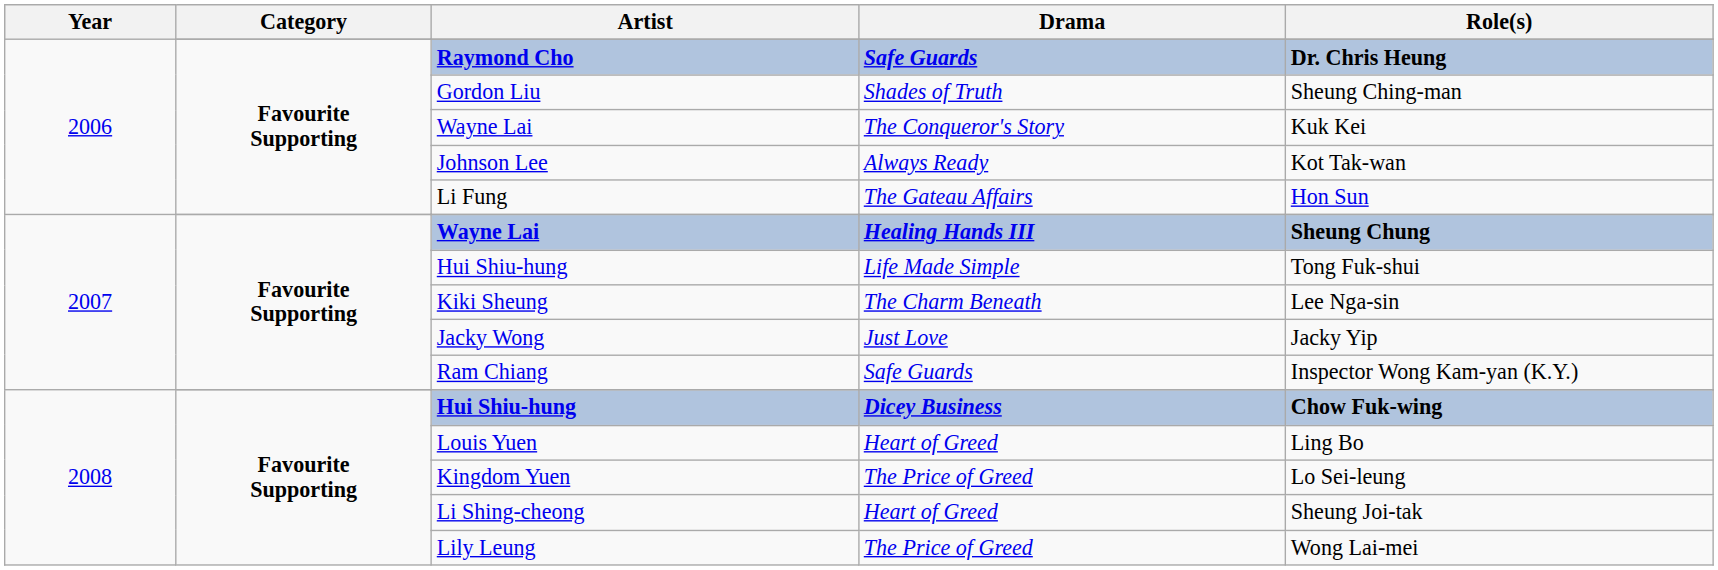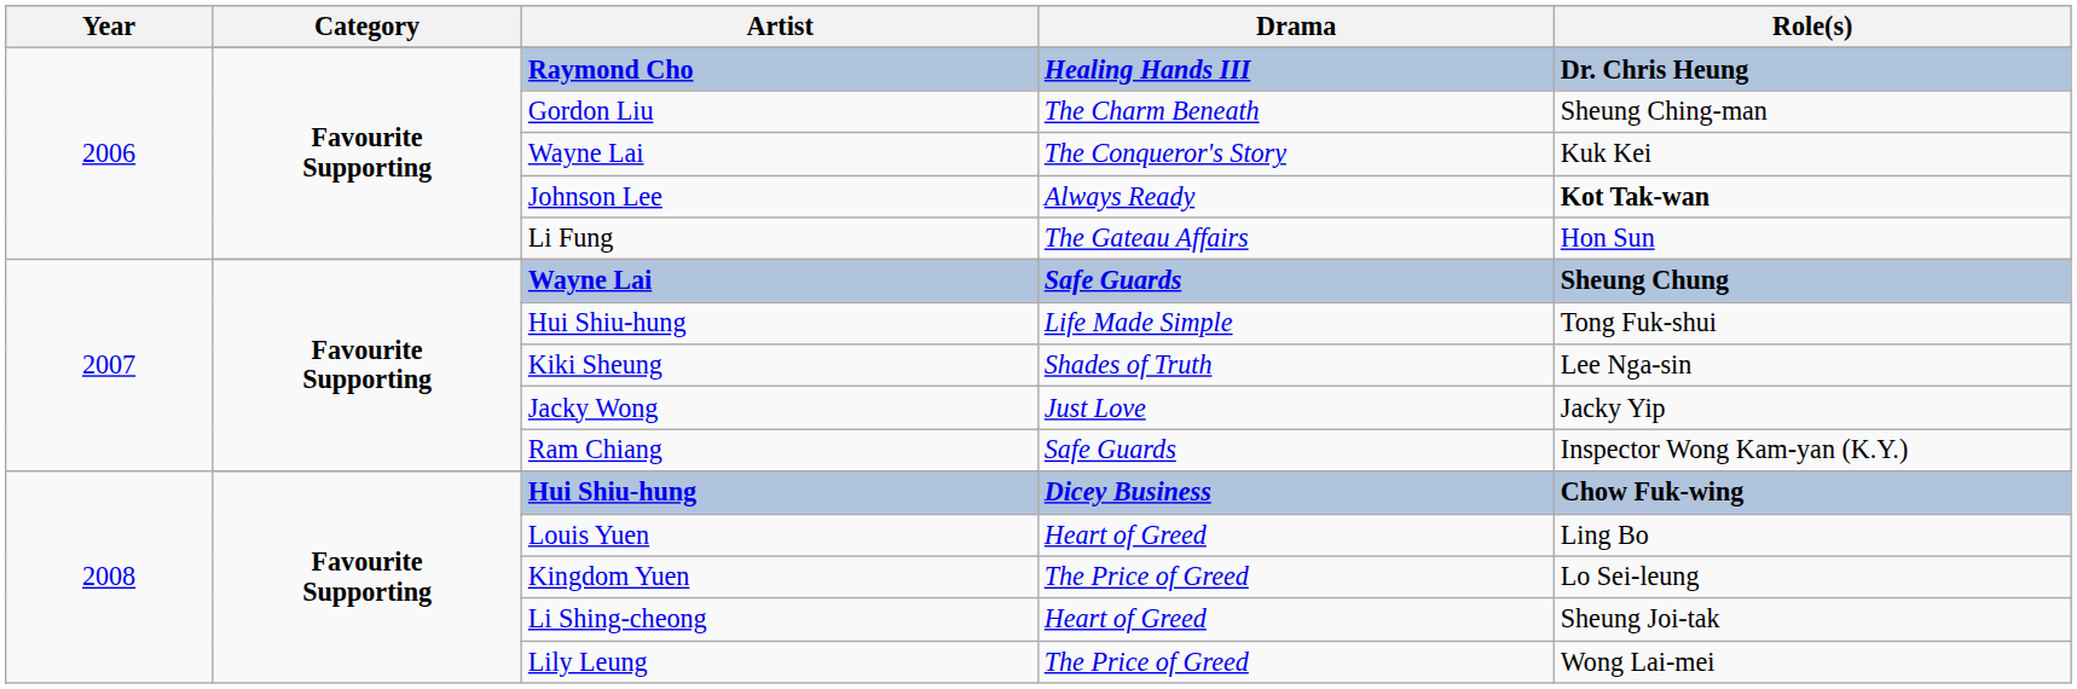 <table class="wikitable" style="width:98%;">
 <tr style="background:#bebebe;">
 <th style="width:10%;">Year</th>
 <th style="width:15%;">Category</th>
 <th style="width:25%;">Artist</th>
 <th style="width:25%;">Drama</th>
 <th style="width:25%;">Role(s)</th>
 </tr>
 <tr>
 <td rowspan=7 style="text-align:center"><a href='#'>2006</a></td>
 </tr>
 <tr>
 <td rowspan=6 style="text-align:center"><strong>Favourite<br>Supporting</strong></td>
 </tr>
 <tr style="background:#B0C4DE;">
 <td><strong><a href='#'>Raymond Cho</a></strong></td>
-<td><strong><em><a href='#'>Safe Guards</a></em></strong></td>
+<td><strong><em><a href='#'>Healing Hands III</a></em></strong></td>
 <td><strong>Dr. Chris Heung</strong></td>
 </tr>
 <tr>
 <td><a href='#'>Gordon Liu</a></td>
-<td><em><a href='#'>Shades of Truth</a></em></td>
+<td><em><a href='#'>The Charm Beneath</a></em></td>
 <td>Sheung Ching-man</td>
 </tr>
 <tr>
 <td><a href='#'>Wayne Lai</a></td>
 <td><em><a href='#'>The Conqueror's Story</a></em></td>
 <td>Kuk Kei</td>
 </tr>
 <tr>
 <td><a href='#'>Johnson Lee</a></td>
 <td><em><a href='#'>Always Ready</a></em></td>
-<td>Kot Tak-wan</td>
+<td><strong>Kot Tak-wan</strong></td>
 </tr>
 <tr>
 <td>Li Fung</td>
 <td><em><a href='#'>The Gateau Affairs</a></em></td>
 <td><a href='#'>Hon Sun</a></td>
 </tr>
 <tr>
 <td rowspan=7 style="text-align:center"><a href='#'>2007</a></td>
 </tr>
 <tr>
 <td rowspan=6 style="text-align:center"><strong>Favourite<br>Supporting</strong></td>
 </tr>
 <tr style="background:#B0C4DE;">
 <td><strong><a href='#'>Wayne Lai</a></strong></td>
-<td><strong><em><a href='#'>Healing Hands III</a></em></strong></td>
+<td><strong><em><a href='#'>Safe Guards</a></em></strong></td>
 <td><strong>Sheung Chung</strong></td>
 </tr>
 <tr>
 <td><a href='#'>Hui Shiu-hung</a></td>
 <td><em><a href='#'>Life Made Simple</a></em></td>
 <td>Tong Fuk-shui</td>
 </tr>
 <tr>
 <td><a href='#'>Kiki Sheung</a></td>
-<td><em><a href='#'>The Charm Beneath</a></em></td>
+<td><em><a href='#'>Shades of Truth</a></em></td>
 <td>Lee Nga-sin</td>
 </tr>
 <tr>
 <td><a href='#'>Jacky Wong</a></td>
 <td><em><a href='#'>Just Love</a></em></td>
 <td>Jacky Yip</td>
 </tr>
 <tr>
 <td><a href='#'>Ram Chiang</a></td>
 <td><em><a href='#'>Safe Guards</a></em></td>
 <td>Inspector Wong Kam-yan (K.Y.)</td>
 </tr>
 <tr>
 <td rowspan=7 style="text-align:center"><a href='#'>2008</a></td>
 </tr>
 <tr>
 <td rowspan=6 style="text-align:center"><strong>Favourite<br>Supporting</strong></td>
 </tr>
 <tr style="background:#B0C4DE;">
 <td><strong><a href='#'>Hui Shiu-hung</a></strong></td>
 <td><strong><em><a href='#'>Dicey Business</a></em></strong></td>
 <td><strong>Chow Fuk-wing</strong></td>
 </tr>
 <tr>
 <td><a href='#'>Louis Yuen</a> </td>
 <td><em><a href='#'>Heart of Greed</a></em></td>
 <td>Ling Bo</td>
 </tr>
 <tr>
 <td><a href='#'>Kingdom Yuen</a></td>
 <td><em><a href='#'>The Price of Greed</a></em></td>
 <td>Lo Sei-leung</td>
 </tr>
 <tr>
 <td><a href='#'>Li Shing-cheong</a></td>
 <td><em><a href='#'>Heart of Greed</a></em></td>
 <td>Sheung Joi-tak</td>
 </tr>
 <tr>
 <td><a href='#'>Lily Leung</a></td>
 <td><em><a href='#'>The Price of Greed</a></em></td>
 <td>Wong Lai-mei</td>
 </tr>
 </table>
